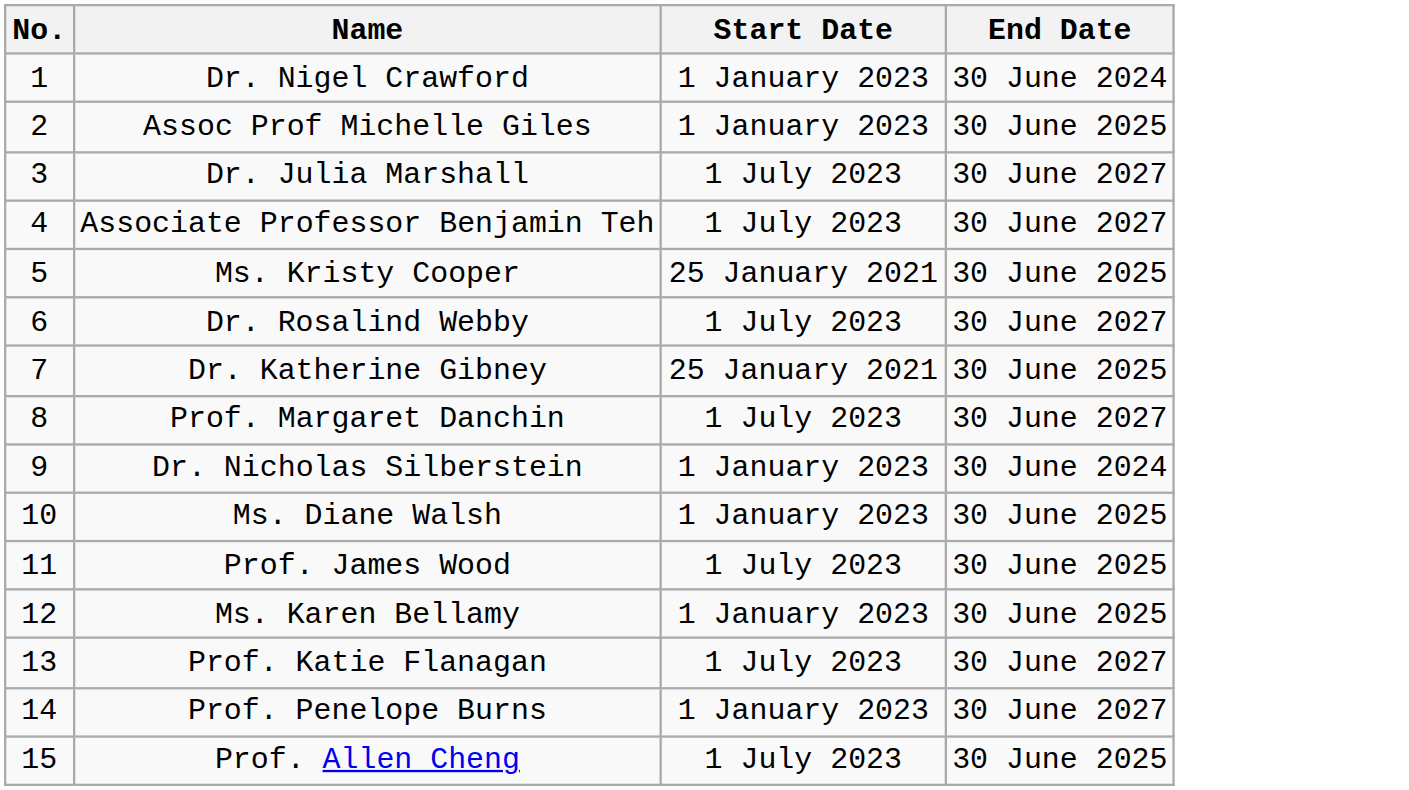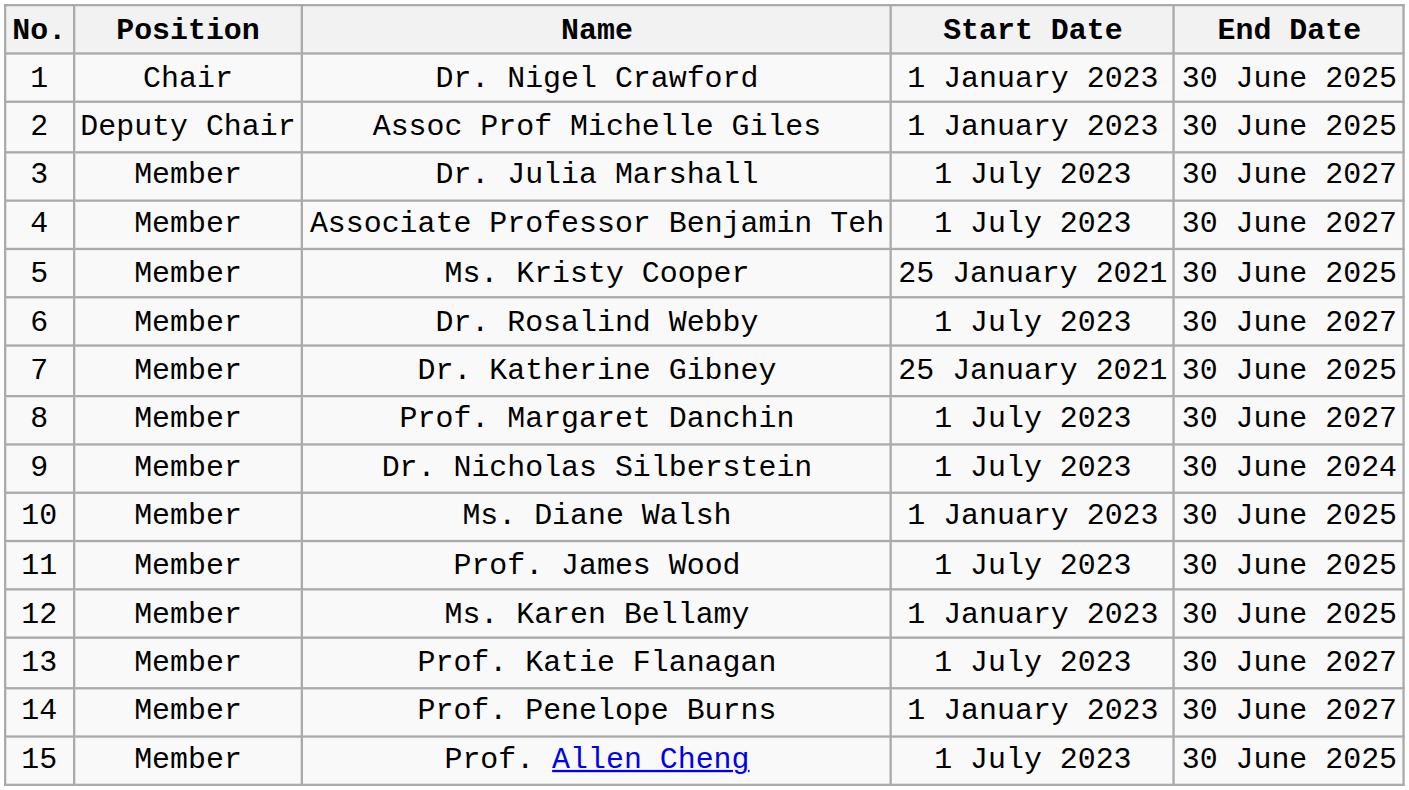 <table class="wikitable plainrowheaders sortable" style="text-align:center;">
 <tr>
 <th>No.</th>
+<th>Position</th>
 <th>Name</th>
 <th>Start Date</th>
 <th>End Date</th>
 </tr>
 <tr>
 <td>1</td>
+<td>Chair</td>
 <td>Dr. Nigel Crawford</td>
 <td>1 January 2023</td>
-<td>30 June 2024</td>
+<td>30 June 2025</td>
 </tr>
 <tr>
 <td>2</td>
+<td>Deputy Chair</td>
 <td>Assoc Prof Michelle Giles</td>
 <td>1 January 2023</td>
 <td>30 June 2025</td>
 </tr>
 <tr>
 <td>3</td>
+<td>Member</td>
 <td>Dr. Julia Marshall</td>
 <td>1 July 2023</td>
 <td>30 June 2027</td>
 </tr>
 <tr>
 <td>4</td>
+<td>Member</td>
 <td>Associate Professor Benjamin Teh</td>
 <td>1 July 2023</td>
 <td>30 June 2027</td>
 </tr>
 <tr>
 <td>5</td>
+<td>Member</td>
 <td>Ms. Kristy Cooper</td>
 <td>25 January 2021</td>
 <td>30 June 2025</td>
 </tr>
 <tr>
 <td>6</td>
+<td>Member</td>
 <td>Dr. Rosalind Webby</td>
 <td>1 July 2023</td>
 <td>30 June 2027</td>
 </tr>
 <tr>
 <td>7</td>
+<td>Member</td>
 <td>Dr. Katherine Gibney</td>
 <td>25 January 2021</td>
 <td>30 June 2025</td>
 </tr>
 <tr>
 <td>8</td>
+<td>Member</td>
 <td>Prof. Margaret Danchin</td>
 <td>1 July 2023</td>
 <td>30 June 2027</td>
 </tr>
 <tr>
 <td>9</td>
+<td>Member</td>
 <td>Dr. Nicholas Silberstein</td>
-<td>1 January 2023</td>
+<td>1 July 2023</td>
 <td>30 June 2024</td>
 </tr>
 <tr>
 <td>10</td>
+<td>Member</td>
 <td>Ms. Diane Walsh</td>
 <td>1 January 2023</td>
 <td>30 June 2025</td>
 </tr>
 <tr>
 <td>11</td>
+<td>Member</td>
 <td>Prof. James Wood</td>
 <td>1 July 2023</td>
 <td>30 June 2025</td>
 </tr>
 <tr>
 <td>12</td>
+<td>Member</td>
 <td>Ms. Karen Bellamy</td>
 <td>1 January 2023</td>
 <td>30 June 2025</td>
 </tr>
 <tr>
 <td>13</td>
+<td>Member</td>
 <td>Prof. Katie Flanagan</td>
 <td>1 July 2023</td>
 <td>30 June 2027</td>
 </tr>
 <tr>
 <td>14</td>
+<td>Member</td>
 <td>Prof. Penelope Burns</td>
 <td>1 January 2023</td>
 <td>30 June 2027</td>
 </tr>
 <tr>
 <td>15</td>
+<td>Member</td>
 <td>Prof. <a href='#'>Allen Cheng</a></td>
 <td>1 July 2023</td>
 <td>30 June 2025</td>
 </tr>
 </table>
